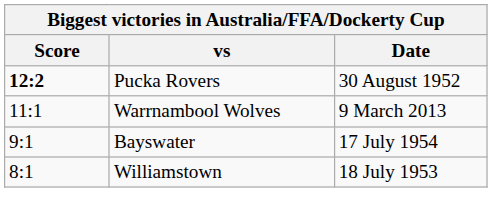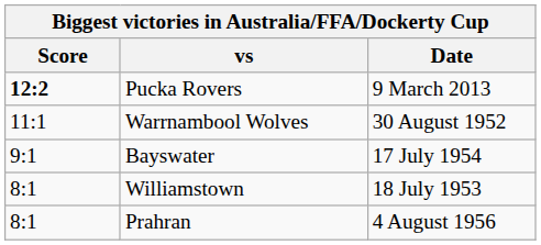 <table class="wikitable">
 <tr>
 <th Colspan="3">Biggest victories in Australia/FFA/Dockerty Cup</th>
 </tr>
 <tr>
 <th width="80">Score</th>
 <th width="180">vs</th>
 <th width="120">Date</th>
 </tr>
 <tr>
 <td><strong>12:2</strong></td>
 <td>Pucka Rovers</td>
-<td>30 August 1952</td>
+<td>9 March 2013</td>
 </tr>
 <tr>
 <td>11:1</td>
 <td>Warrnambool Wolves</td>
-<td>9 March 2013</td>
+<td>30 August 1952</td>
 </tr>
 <tr>
 <td>9:1</td>
 <td>Bayswater</td>
 <td>17 July 1954</td>
 </tr>
 <tr>
 <td>8:1</td>
 <td>Williamstown</td>
 <td>18 July 1953</td>
 </tr>
+<tr>
+<td>8:1</td>
+<td>Prahran</td>
+<td>4 August 1956</td>
+</tr>
 </table>
